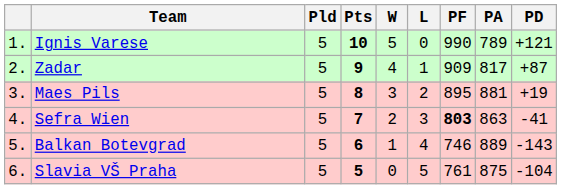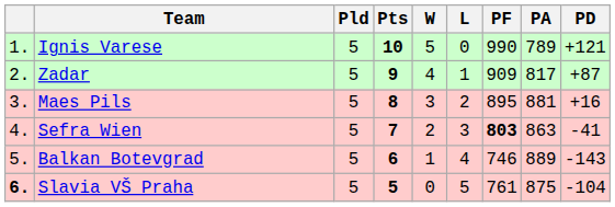 <table class="wikitable" style="text-align:center">
 <tr>
 <th width=15></th>
 <th width=220>Team</th>
 <th width=20>Pld</th>
 <th width=20>Pts</th>
 <th width=20>W</th>
 <th width=20>L</th>
 <th width=20>PF</th>
 <th width=20>PA</th>
 <th width=20>PD</th>
 </tr>
 <tr style="background: #ccffcc;">
 <td>1.</td>
 <td align=left> <a href='#'>Ignis Varese</a></td>
 <td>5</td>
 <td><strong>10</strong></td>
 <td>5</td>
 <td>0</td>
 <td>990</td>
 <td>789</td>
 <td>+121</td>
 </tr>
 <tr style="background: #ccffcc;">
 <td>2.</td>
 <td align=left> <a href='#'>Zadar</a></td>
 <td>5</td>
 <td><strong>9</strong></td>
 <td>4</td>
 <td>1</td>
 <td>909</td>
 <td>817</td>
 <td>+87</td>
 </tr>
 <tr style="background: #ffcccc;">
 <td>3.</td>
 <td align=left> <a href='#'>Maes Pils</a></td>
 <td>5</td>
 <td><strong>8</strong></td>
 <td>3</td>
 <td>2</td>
 <td>895</td>
 <td>881</td>
-<td>+19</td>
+<td>+16</td>
 </tr>
 <tr style="background: #ffcccc;">
 <td>4.</td>
 <td align=left> <a href='#'>Sefra Wien</a></td>
 <td>5</td>
 <td><strong>7</strong></td>
 <td>2</td>
 <td>3</td>
 <td><strong>803</strong></td>
 <td>863</td>
 <td>-41</td>
 </tr>
 <tr style="background: #ffcccc;">
 <td>5.</td>
 <td align=left> <a href='#'>Balkan Botevgrad</a></td>
 <td>5</td>
 <td><strong>6</strong></td>
 <td>1</td>
 <td>4</td>
 <td>746</td>
 <td>889</td>
 <td>-143</td>
 </tr>
 <tr style="background: #ffcccc;">
-<td>6.</td>
+<td><strong>6.</strong></td>
 <td align=left> <a href='#'>Slavia VŠ Praha</a></td>
 <td>5</td>
 <td><strong>5</strong></td>
 <td>0</td>
 <td>5</td>
 <td>761</td>
 <td>875</td>
 <td>-104</td>
 </tr>
 </table>
